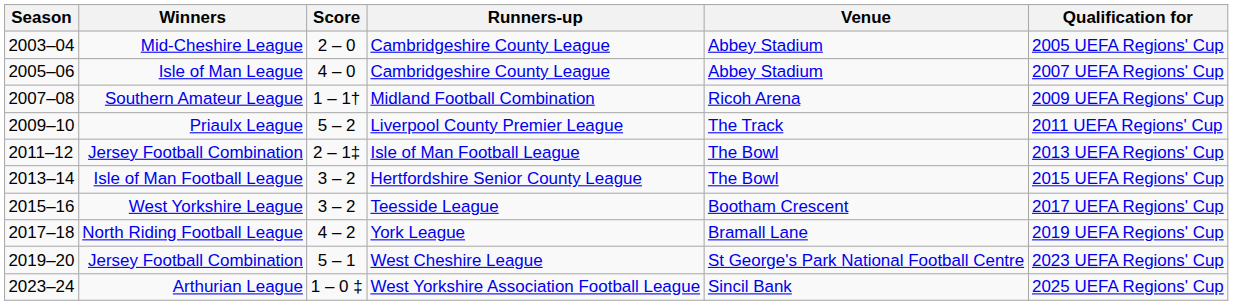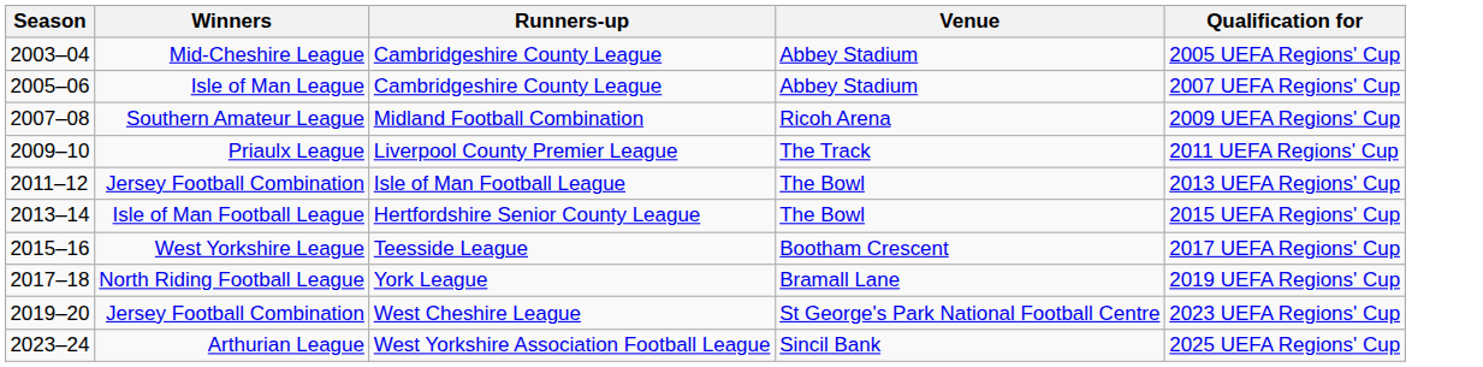 <table class="wikitable">
 <tr>
 <th>Season</th>
 <th>Winners</th>
-<th>Score</th>
 <th>Runners-up</th>
 <th>Venue</th>
 <th>Qualification for</th>
 </tr>
 <tr>
 <td>2003–04</td>
 <td align="right"><a href='#'>Mid-Cheshire League</a></td>
-<td style="text-align:center;">2 – 0</td>
 <td><a href='#'>Cambridgeshire County League</a></td>
 <td><a href='#'>Abbey Stadium</a></td>
 <td><a href='#'>2005 UEFA Regions' Cup</a></td>
 </tr>
 <tr>
 <td>2005–06</td>
 <td align="right"><a href='#'>Isle of Man League</a></td>
-<td style="text-align:center;">4 – 0</td>
 <td><a href='#'>Cambridgeshire County League</a></td>
 <td><a href='#'>Abbey Stadium</a></td>
 <td><a href='#'>2007 UEFA Regions' Cup</a></td>
 </tr>
 <tr>
 <td>2007–08</td>
 <td align="right"><a href='#'>Southern Amateur League</a></td>
-<td style="text-align:center;">1 – 1†</td>
 <td><a href='#'>Midland Football Combination</a></td>
 <td><a href='#'>Ricoh Arena</a></td>
 <td><a href='#'>2009 UEFA Regions' Cup</a></td>
 </tr>
 <tr>
 <td>2009–10</td>
 <td align="right"><a href='#'>Priaulx League</a></td>
-<td style="text-align:center;">5 – 2</td>
 <td><a href='#'>Liverpool County Premier League</a></td>
 <td><a href='#'>The Track</a></td>
 <td><a href='#'>2011 UEFA Regions' Cup</a></td>
 </tr>
 <tr>
 <td>2011–12</td>
 <td align="right"><a href='#'>Jersey Football Combination</a></td>
-<td style="text-align:center;">2 – 1‡</td>
 <td><a href='#'>Isle of Man Football League</a></td>
 <td><a href='#'>The Bowl</a></td>
 <td><a href='#'>2013 UEFA Regions' Cup</a></td>
 </tr>
 <tr>
 <td>2013–14</td>
 <td align="right"><a href='#'>Isle of Man Football League</a></td>
-<td style="text-align:center;">3 – 2</td>
 <td><a href='#'>Hertfordshire Senior County League</a></td>
 <td><a href='#'>The Bowl</a></td>
 <td><a href='#'>2015 UEFA Regions' Cup</a></td>
 </tr>
 <tr>
 <td>2015–16</td>
 <td align="right"><a href='#'>West Yorkshire League</a></td>
-<td style="text-align:center;">3 – 2</td>
 <td><a href='#'>Teesside League</a></td>
 <td><a href='#'>Bootham Crescent</a></td>
 <td><a href='#'>2017 UEFA Regions' Cup</a></td>
 </tr>
 <tr>
 <td>2017–18</td>
 <td align="right"><a href='#'>North Riding Football League</a></td>
-<td style="text-align:center;">4 – 2</td>
 <td><a href='#'>York League</a></td>
 <td><a href='#'>Bramall Lane</a></td>
 <td><a href='#'>2019 UEFA Regions' Cup</a></td>
 </tr>
 <tr>
 <td>2019–20</td>
 <td align="right"><a href='#'>Jersey Football Combination</a></td>
-<td style="text-align:center;">5 – 1</td>
 <td><a href='#'>West Cheshire League</a></td>
 <td><a href='#'>St George's Park National Football Centre</a></td>
 <td><a href='#'>2023 UEFA Regions' Cup</a></td>
 </tr>
 <tr>
 <td>2023–24</td>
 <td align="right"><a href='#'>Arthurian League</a></td>
-<td style="text-align:center;">1 – 0 ‡</td>
 <td><a href='#'>West Yorkshire Association Football League</a></td>
 <td><a href='#'>Sincil Bank</a></td>
 <td><a href='#'>2025 UEFA Regions' Cup</a></td>
 </tr>
 </table>
